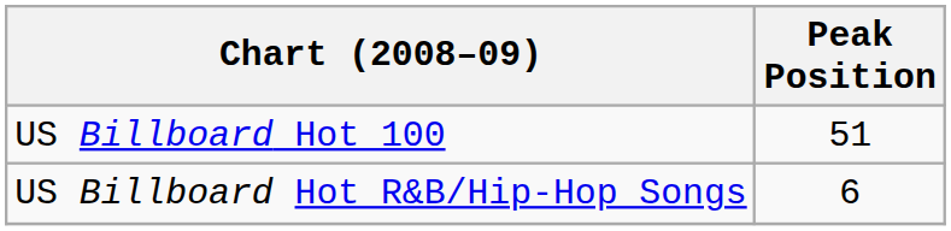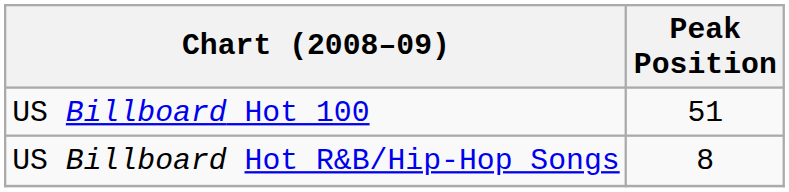 <table class="wikitable sortable">
 <tr>
 <th align="center">Chart (2008–09)</th>
 <th align="center">Peak<br>Position</th>
 </tr>
 <tr>
 <td>US <a href='#'><em>Billboard</em> Hot 100</a></td>
 <td align="center">51</td>
 </tr>
 <tr>
 <td>US <em>Billboard</em> <a href='#'>Hot R&B/Hip-Hop Songs</a></td>
-<td align="center">6</td>
+<td align="center">8</td>
 </tr>
 <tr>
 </tr>
 </table>
